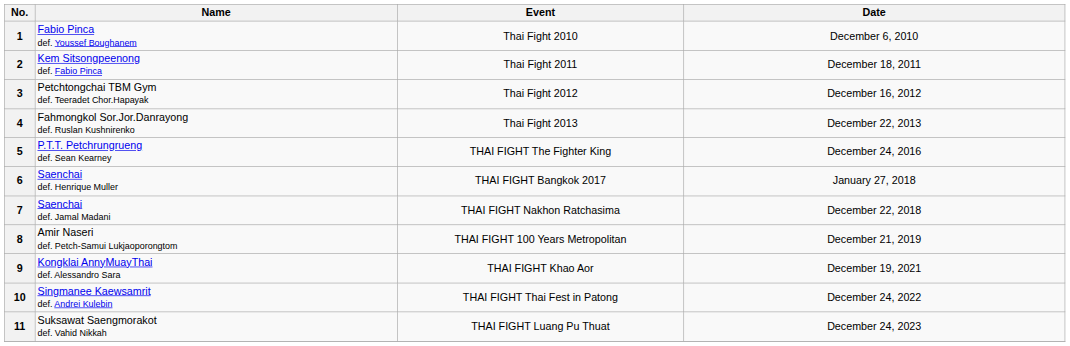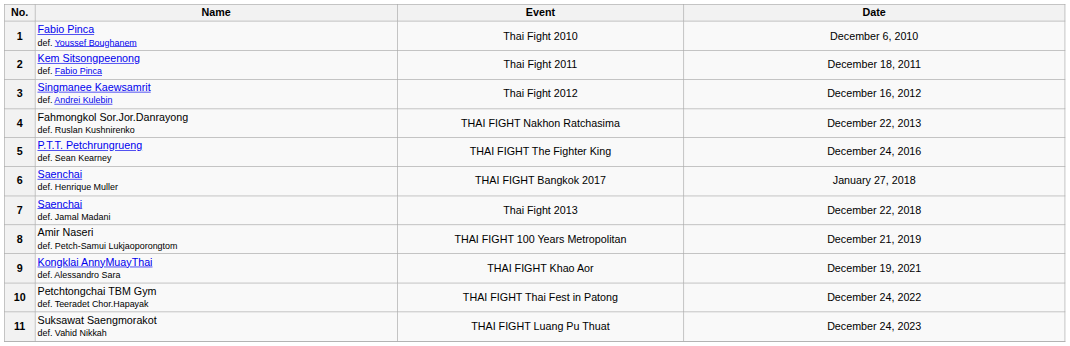 <table class="wikitable" width=100%>
 <tr>
 <th width=1%>No.</th>
 <th width=19%>Name</th>
 <th width=15%>Event</th>
 <th width=20%>Date</th>
 </tr>
 <tr>
 <th>1</th>
 <td align=left> <a href='#'>Fabio Pinca</a> <br><small>def. <a href='#'>Youssef Boughanem</a></small></td>
 <td align=center>Thai Fight 2010<br></td>
 <td align=center>December 6, 2010</td>
 </tr>
 <tr>
 <th>2</th>
 <td align=left> <a href='#'>Kem Sitsongpeenong</a> <br><small>def. <a href='#'>Fabio Pinca</a></small></td>
 <td align=center>Thai Fight 2011<br></td>
 <td align=center>December 18, 2011</td>
 </tr>
 <tr>
 <th>3</th>
-<td align=left> Petchtongchai TBM Gym <br><small>def. Teeradet Chor.Hapayak</small></td>
+<td align=left> <a href='#'>Singmanee Kaewsamrit</a>  <br><small>def. <a href='#'>Andrei Kulebin</a></small></td>
 <td align=center>Thai Fight 2012<br></td>
 <td align=center>December 16, 2012</td>
 </tr>
 <tr>
 <th>4</th>
 <td align=left> Fahmongkol Sor.Jor.Danrayong <br><small>def. Ruslan Kushnirenko</small></td>
-<td align=center>Thai Fight 2013<br></td>
+<td align=center>THAI FIGHT Nakhon Ratchasima<br></td>
 <td align=center>December 22, 2013</td>
 </tr>
 <tr>
 <th>5</th>
 <td align=left> <a href='#'>P.T.T. Petchrungrueng</a> <br><small>def. Sean Kearney</small></td>
 <td align=center>THAI FIGHT The Fighter King<br></td>
 <td align=center>December 24, 2016</td>
 </tr>
 <tr>
 <th>6</th>
 <td align=left> <a href='#'>Saenchai</a> <br><small>def. Henrique Muller</small></td>
 <td align=center>THAI FIGHT Bangkok 2017<br></td>
 <td align=center>January 27, 2018</td>
 </tr>
 <tr>
 <th>7</th>
 <td align=left> <a href='#'>Saenchai</a> <br><small>def. Jamal Madani</small></td>
-<td align=center>THAI FIGHT Nakhon Ratchasima<br></td>
+<td align=center>Thai Fight 2013<br></td>
 <td align=center>December 22, 2018</td>
 </tr>
 <tr>
 <th>8</th>
 <td align=left> Amir Naseri <br><small>def. Petch-Samui Lukjaoporongtom</small></td>
 <td align=center>THAI FIGHT 100 Years Metropolitan<br></td>
 <td align=center>December 21, 2019</td>
 </tr>
 <tr>
 <th>9</th>
 <td align=left> <a href='#'>Kongklai AnnyMuayThai</a> <br><small>def. Alessandro Sara</small></td>
 <td align=center>THAI FIGHT Khao Aor<br></td>
 <td align=center>December 19, 2021</td>
 </tr>
 <tr>
 <th>10</th>
-<td align=left> <a href='#'>Singmanee Kaewsamrit</a>  <br><small>def. <a href='#'>Andrei Kulebin</a></small></td>
+<td align=left> Petchtongchai TBM Gym <br><small>def. Teeradet Chor.Hapayak</small></td>
 <td align=center>THAI FIGHT Thai Fest in Patong<br></td>
 <td align=center>December 24, 2022</td>
 </tr>
 <tr>
 <th>11</th>
 <td align=left> Suksawat Saengmorakot <br><small>def. Vahid Nikkah</small></td>
 <td align=center>THAI FIGHT Luang Pu Thuat<br></td>
 <td align=center>December 24, 2023</td>
 </tr>
 <tr>
 </tr>
 </table>
